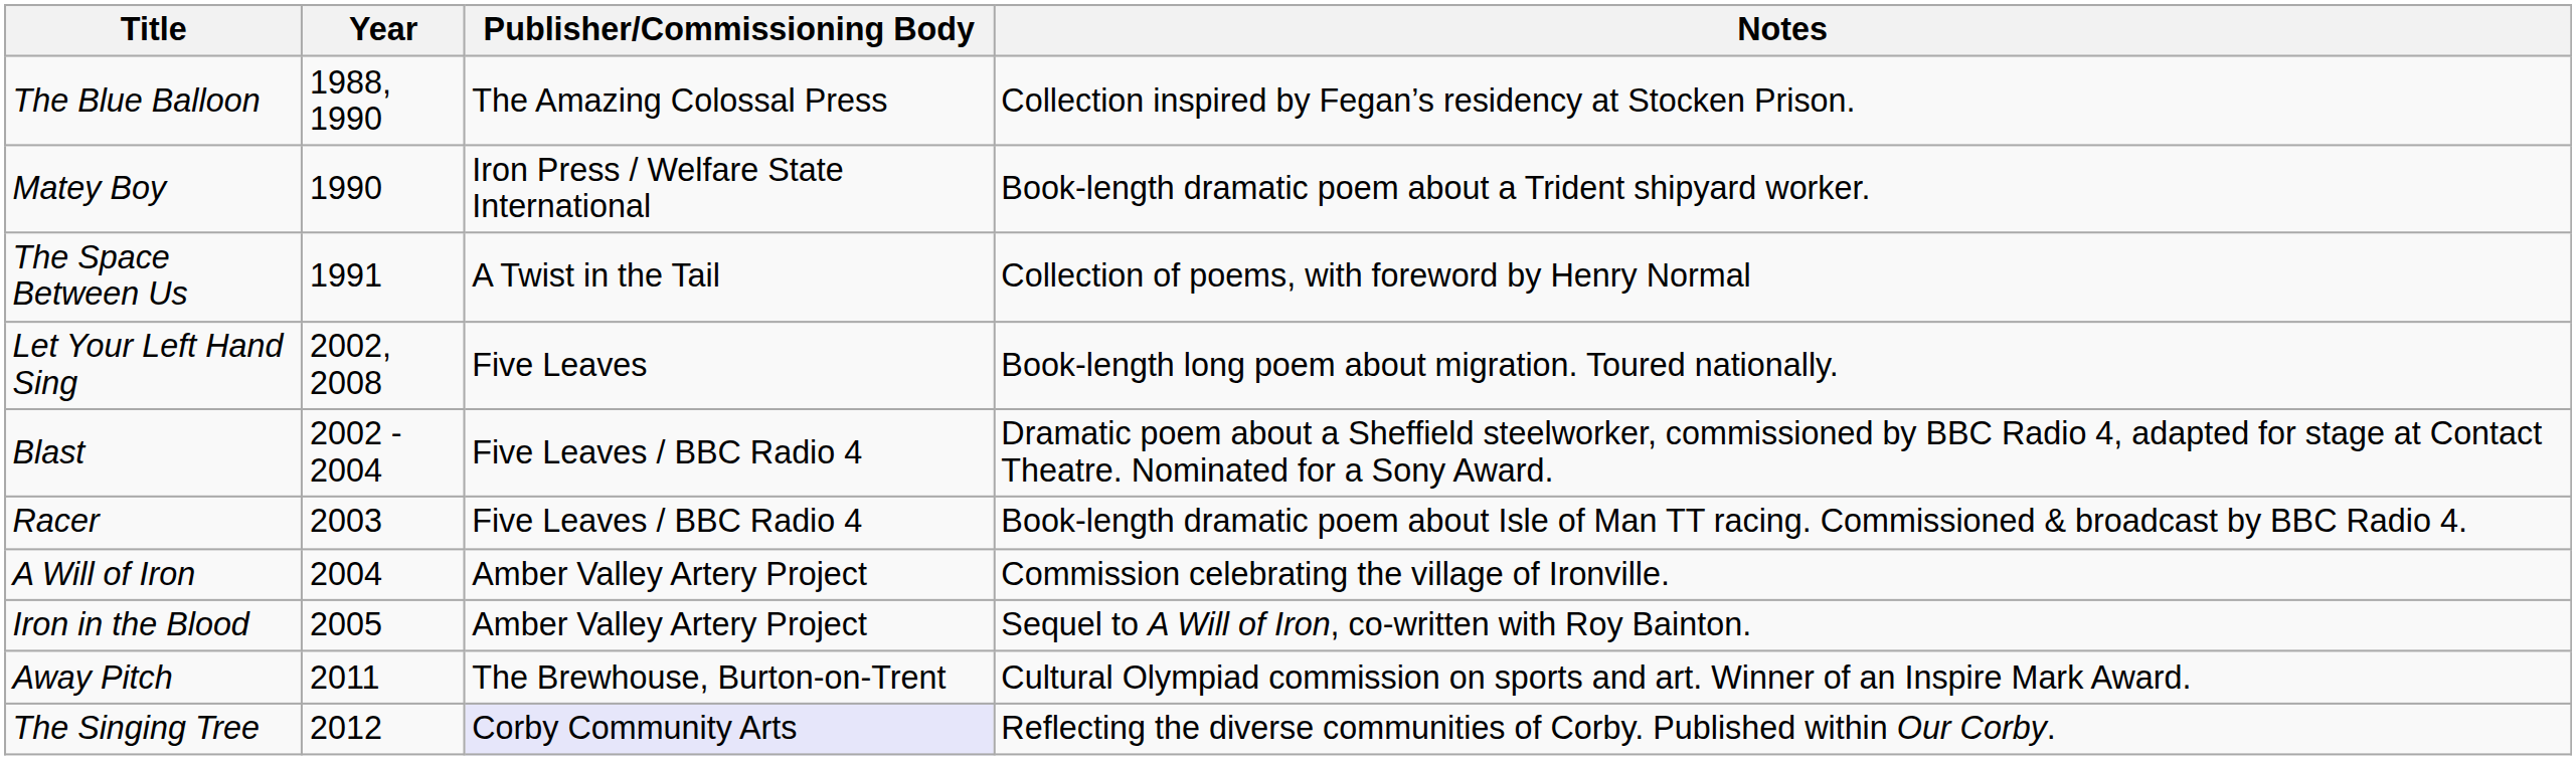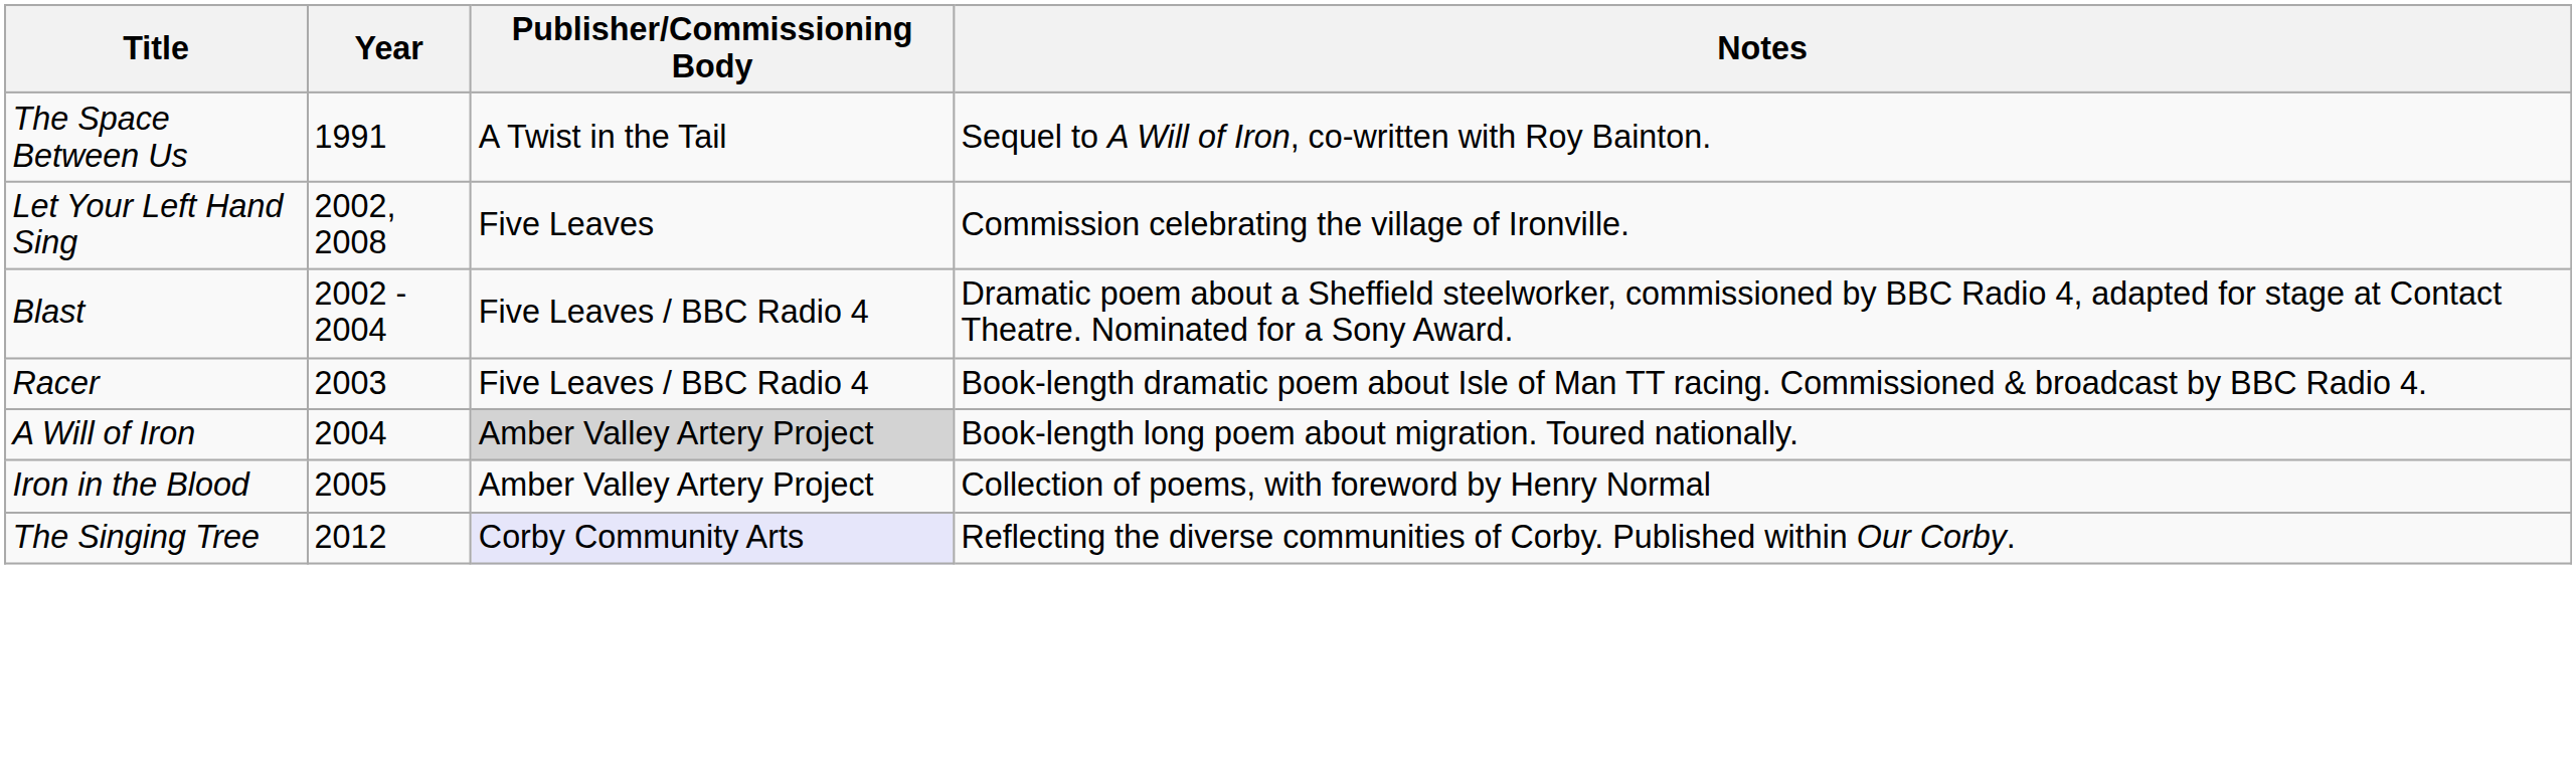 <table class="wikitable collapsible collapsed" style="width:100%;">
 <tr>
 <th>Title</th>
 <th>Year</th>
 <th>Publisher/Commissioning Body</th>
 <th>Notes</th>
 </tr>
 <tr>
-<td><em>The Blue Balloon</em></td>
-<td>1988, 1990</td>
-<td>The Amazing Colossal Press</td>
-<td>Collection inspired by Fegan’s residency at Stocken Prison.</td>
-</tr>
-<tr>
-<td><em>Matey Boy</em></td>
-<td>1990</td>
-<td>Iron Press / Welfare State International</td>
-<td>Book-length dramatic poem about a Trident shipyard worker.</td>
-</tr>
-<tr>
 <td><em>The Space Between Us</em></td>
 <td>1991</td>
 <td>A Twist in the Tail</td>
-<td>Collection of poems, with foreword by Henry Normal </td>
+<td>Sequel to <em>A Will of Iron</em>, co-written with Roy Bainton.</td>
 </tr>
 <tr>
 <td><em>Let Your Left Hand Sing</em></td>
 <td>2002, 2008</td>
 <td>Five Leaves</td>
-<td>Book-length long poem about migration. Toured nationally.</td>
+<td>Commission celebrating the village of Ironville.</td>
 </tr>
 <tr>
 <td><em>Blast</em></td>
 <td>2002 - 2004</td>
 <td>Five Leaves / BBC Radio 4</td>
 <td>Dramatic poem about a Sheffield steelworker, commissioned by BBC Radio 4, adapted for stage at Contact Theatre. Nominated for a Sony Award.</td>
 </tr>
 <tr>
 <td><em>Racer</em></td>
 <td>2003</td>
 <td>Five Leaves / BBC Radio 4</td>
 <td>Book-length dramatic poem about Isle of Man TT racing. Commissioned & broadcast by BBC Radio 4.</td>
 </tr>
 <tr>
 <td><em>A Will of Iron</em></td>
 <td>2004</td>
-<td>Amber Valley Artery Project</td>
-<td>Commission celebrating the village of Ironville.</td>
+<td style="background: lightgrey;">Amber Valley Artery Project</td>
+<td>Book-length long poem about migration. Toured nationally.</td>
 </tr>
 <tr>
 <td><em>Iron in the Blood</em></td>
 <td>2005</td>
 <td>Amber Valley Artery Project</td>
-<td>Sequel to <em>A Will of Iron</em>, co-written with Roy Bainton.</td>
-</tr>
-<tr>
-<td><em>Away Pitch</em></td>
-<td>2011</td>
-<td>The Brewhouse, Burton-on-Trent</td>
-<td>Cultural Olympiad commission on sports and art. Winner of an Inspire Mark Award.</td>
+<td>Collection of poems, with foreword by Henry Normal </td>
 </tr>
 <tr>
 <td><em>The Singing Tree</em></td>
 <td>2012</td>
 <td style="background: lavender;">Corby Community Arts</td>
 <td>Reflecting the diverse communities of Corby. Published within <em>Our Corby</em>.</td>
 </tr>
 </table>
